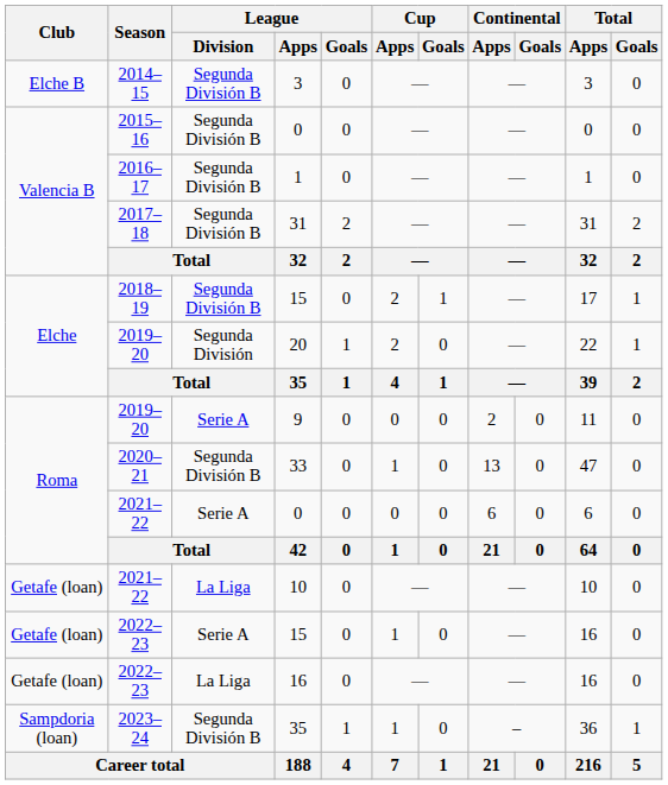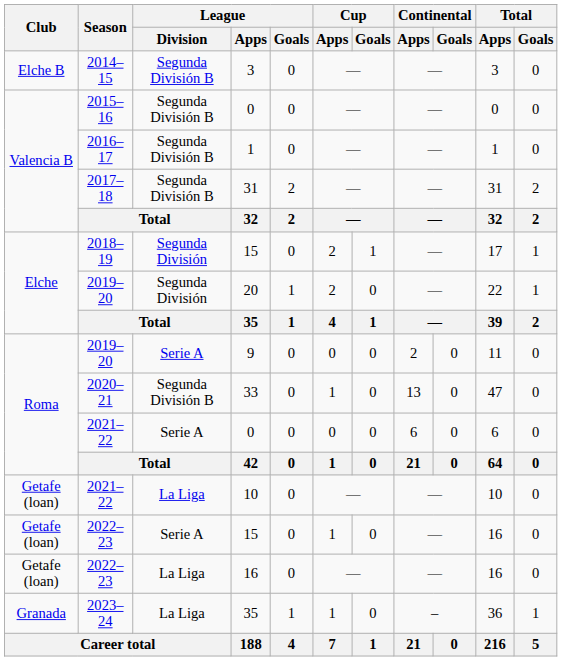 <table class="wikitable" style="text-align:center">
 <tr>
 <th rowspan="2">Club</th>
 <th rowspan="2">Season</th>
 <th colspan="3">League</th>
 <th colspan="2">Cup</th>
 <th colspan="2">Continental</th>
 <th colspan="2">Total</th>
 </tr>
 <tr>
 <th>Division</th>
 <th>Apps</th>
 <th>Goals</th>
 <th>Apps</th>
 <th>Goals</th>
 <th>Apps</th>
 <th>Goals</th>
 <th>Apps</th>
 <th>Goals</th>
 </tr>
 <tr>
 <td><a href='#'>Elche B</a></td>
 <td><a href='#'>2014–15</a></td>
 <td><a href='#'>Segunda División B</a></td>
 <td>3</td>
 <td>0</td>
 <td colspan="2">—</td>
 <td colspan="2">—</td>
 <td>3</td>
 <td>0</td>
 </tr>
 <tr>
 <td rowspan="4"><a href='#'>Valencia B</a></td>
 <td><a href='#'>2015–16</a></td>
 <td>Segunda División B</td>
 <td>0</td>
 <td>0</td>
 <td colspan="2">—</td>
 <td colspan="2">—</td>
 <td>0</td>
 <td>0</td>
 </tr>
 <tr>
 <td><a href='#'>2016–17</a></td>
 <td>Segunda División B</td>
 <td>1</td>
 <td>0</td>
 <td colspan="2">—</td>
 <td colspan="2">—</td>
 <td>1</td>
 <td>0</td>
 </tr>
 <tr>
 <td><a href='#'>2017–18</a></td>
 <td>Segunda División B</td>
 <td>31</td>
 <td>2</td>
 <td colspan="2">—</td>
 <td colspan="2">—</td>
 <td>31</td>
 <td>2</td>
 </tr>
 <tr>
 <th colspan="2">Total</th>
 <th>32</th>
 <th>2</th>
 <th colspan="2">—</th>
 <th colspan="2">—</th>
 <th>32</th>
 <th>2</th>
 </tr>
 <tr>
 <td rowspan="3"><a href='#'>Elche</a></td>
 <td><a href='#'>2018–19</a></td>
-<td><a href='#'>Segunda División B</a></td>
+<td><a href='#'>Segunda División</a></td>
 <td>15</td>
 <td>0</td>
 <td>2</td>
 <td>1</td>
 <td colspan="2">—</td>
 <td>17</td>
 <td>1</td>
 </tr>
 <tr>
 <td><a href='#'>2019–20</a></td>
 <td>Segunda División</td>
 <td>20</td>
 <td>1</td>
 <td>2</td>
 <td>0</td>
 <td colspan="2">—</td>
 <td>22</td>
 <td>1</td>
 </tr>
 <tr>
 <th colspan="2">Total</th>
 <th>35</th>
 <th>1</th>
 <th>4</th>
 <th>1</th>
 <th colspan="2">—</th>
 <th>39</th>
 <th>2</th>
 </tr>
 <tr>
 <td rowspan="4"><a href='#'>Roma</a></td>
 <td><a href='#'>2019–20</a></td>
 <td><a href='#'>Serie A</a></td>
 <td>9</td>
 <td>0</td>
 <td>0</td>
 <td>0</td>
 <td>2</td>
 <td>0</td>
 <td>11</td>
 <td>0</td>
 </tr>
 <tr>
 <td><a href='#'>2020–21</a></td>
 <td>Segunda División B</td>
 <td>33</td>
 <td>0</td>
 <td>1</td>
 <td>0</td>
 <td>13</td>
 <td>0</td>
 <td>47</td>
 <td>0</td>
 </tr>
 <tr>
 <td><a href='#'>2021–22</a></td>
 <td>Serie A</td>
 <td>0</td>
 <td>0</td>
 <td>0</td>
 <td>0</td>
 <td>6</td>
 <td>0</td>
 <td>6</td>
 <td>0</td>
 </tr>
 <tr>
 <th colspan="2">Total</th>
 <th>42</th>
 <th>0</th>
 <th>1</th>
 <th>0</th>
 <th>21</th>
 <th>0</th>
 <th>64</th>
 <th>0</th>
 </tr>
 <tr>
 <td><a href='#'>Getafe</a> (loan)</td>
 <td><a href='#'>2021–22</a></td>
 <td><a href='#'>La Liga</a></td>
 <td>10</td>
 <td>0</td>
 <td colspan="2">—</td>
 <td colspan="2">—</td>
 <td>10</td>
 <td>0</td>
 </tr>
 <tr>
 <td><a href='#'>Getafe</a> (loan)</td>
 <td><a href='#'>2022–23</a></td>
 <td>Serie A</td>
 <td>15</td>
 <td>0</td>
 <td>1</td>
 <td>0</td>
 <td colspan="2">—</td>
 <td>16</td>
 <td>0</td>
 </tr>
 <tr>
 <td>Getafe (loan)</td>
 <td><a href='#'>2022–23</a></td>
 <td>La Liga</td>
 <td>16</td>
 <td>0</td>
 <td colspan="2">—</td>
 <td colspan="2">—</td>
 <td>16</td>
 <td>0</td>
 </tr>
 <tr>
-<td><a href='#'>Sampdoria</a> (loan)</td>
+<td><a href='#'>Granada</a></td>
 <td><a href='#'>2023–24</a></td>
-<td>Segunda División B</td>
+<td>La Liga</td>
 <td>35</td>
 <td>1</td>
 <td>1</td>
 <td>0</td>
 <td colspan="2">–</td>
 <td>36</td>
 <td>1</td>
 </tr>
 <tr>
 <th colspan="3">Career total</th>
 <th>188</th>
 <th>4</th>
 <th>7</th>
 <th>1</th>
 <th>21</th>
 <th>0</th>
 <th>216</th>
 <th>5</th>
 </tr>
 </table>
